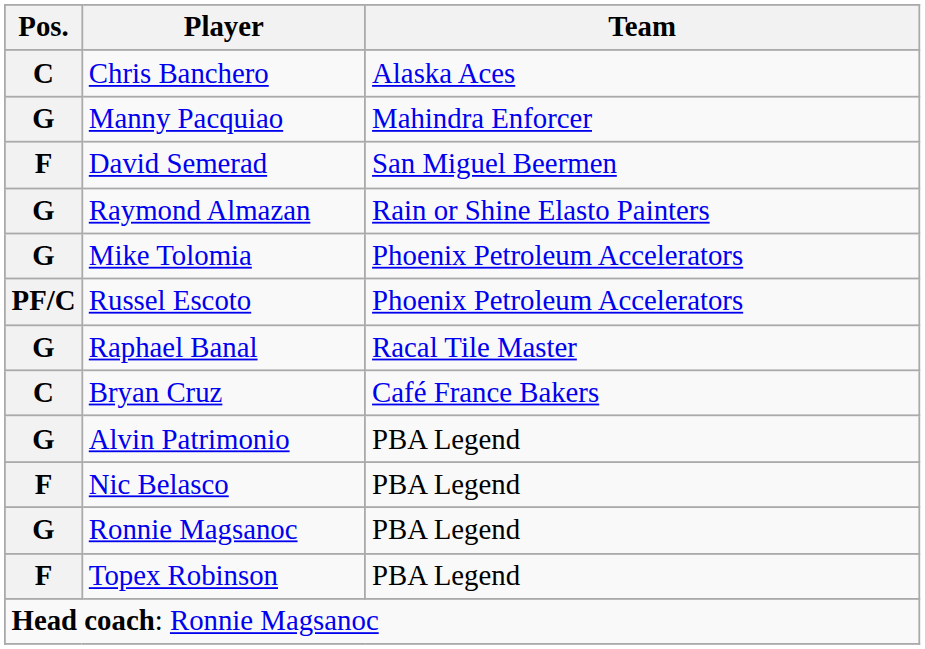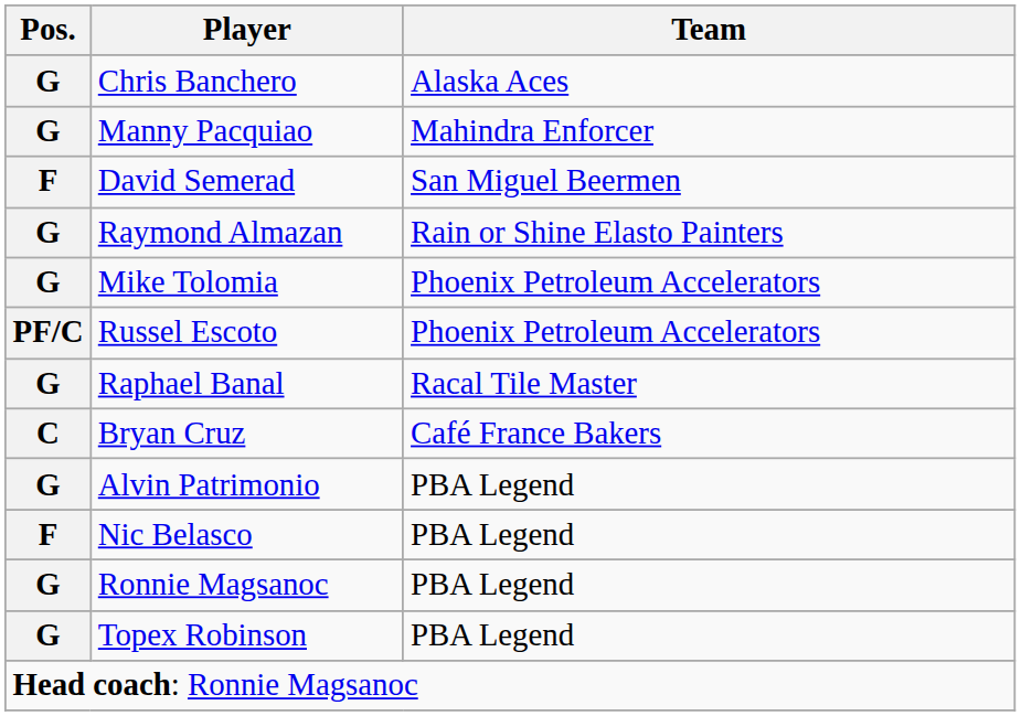 <table class="wikitable">
 <tr>
 <th>Pos.</th>
 <th style="width:150px;">Player</th>
 <th width=300px>Team</th>
 </tr>
 <tr>
-<th>C</th>
+<th>G</th>
 <td><a href='#'>Chris Banchero</a></td>
 <td><a href='#'>Alaska Aces</a></td>
 </tr>
 <tr>
 <th>G</th>
 <td><a href='#'>Manny Pacquiao</a></td>
 <td><a href='#'>Mahindra Enforcer</a></td>
 </tr>
 <tr>
 <th>F</th>
 <td><a href='#'>David Semerad</a></td>
 <td><a href='#'>San Miguel Beermen</a></td>
 </tr>
 <tr>
 <th>G</th>
 <td><a href='#'>Raymond Almazan</a></td>
 <td><a href='#'>Rain or Shine Elasto Painters</a></td>
 </tr>
 <tr>
 <th>G</th>
 <td><a href='#'>Mike Tolomia</a></td>
 <td><a href='#'>Phoenix Petroleum Accelerators</a></td>
 </tr>
 <tr>
 <th>PF/C</th>
 <td><a href='#'>Russel Escoto</a></td>
 <td><a href='#'>Phoenix Petroleum Accelerators</a></td>
 </tr>
 <tr>
 <th>G</th>
 <td><a href='#'>Raphael Banal</a></td>
 <td><a href='#'>Racal Tile Master</a></td>
 </tr>
 <tr>
 <th>C</th>
 <td><a href='#'>Bryan Cruz</a></td>
 <td><a href='#'>Café France Bakers</a></td>
 </tr>
 <tr>
 <th>G</th>
 <td><a href='#'>Alvin Patrimonio</a></td>
 <td>PBA Legend</td>
 </tr>
 <tr>
 <th>F</th>
 <td><a href='#'>Nic Belasco</a></td>
 <td>PBA Legend</td>
 </tr>
 <tr>
 <th>G</th>
 <td><a href='#'>Ronnie Magsanoc</a></td>
 <td>PBA Legend</td>
 </tr>
 <tr>
-<th>F</th>
+<th>G</th>
 <td><a href='#'>Topex Robinson</a></td>
 <td>PBA Legend</td>
 </tr>
 <tr>
 <td colspan="5"><strong>Head coach</strong>: <a href='#'>Ronnie Magsanoc</a></td>
 </tr>
 </table>
